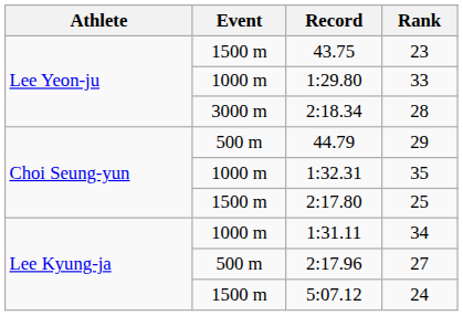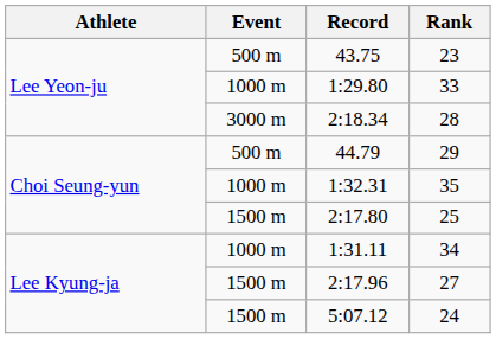 <table class=wikitable style="font-size:90%; text-align:center; width:40%">
 <tr>
 <th>Athlete</th>
 <th>Event</th>
 <th>Record</th>
 <th>Rank</th>
 </tr>
 <tr>
 <td rowspan=3 align=left><a href='#'>Lee Yeon-ju</a></td>
-<td>1500 m</td>
+<td>500 m</td>
 <td>43.75</td>
 <td>23</td>
 </tr>
 <tr>
 <td>1000 m</td>
 <td>1:29.80</td>
 <td>33</td>
 </tr>
 <tr>
 <td>3000 m</td>
 <td>2:18.34</td>
 <td>28</td>
 </tr>
 <tr>
 <td rowspan=3 align=left><a href='#'>Choi Seung-yun</a></td>
 <td>500 m</td>
 <td>44.79</td>
 <td>29</td>
 </tr>
 <tr>
 <td>1000 m</td>
 <td>1:32.31</td>
 <td>35</td>
 </tr>
 <tr>
 <td>1500 m</td>
 <td>2:17.80</td>
 <td>25</td>
 </tr>
 <tr>
 <td rowspan=3 align=left><a href='#'>Lee Kyung-ja</a></td>
 <td>1000 m</td>
 <td>1:31.11</td>
 <td>34</td>
 </tr>
 <tr>
-<td>500 m</td>
+<td>1500 m</td>
 <td>2:17.96</td>
 <td>27</td>
 </tr>
 <tr>
 <td>1500 m</td>
 <td>5:07.12</td>
 <td>24</td>
 </tr>
 </table>
